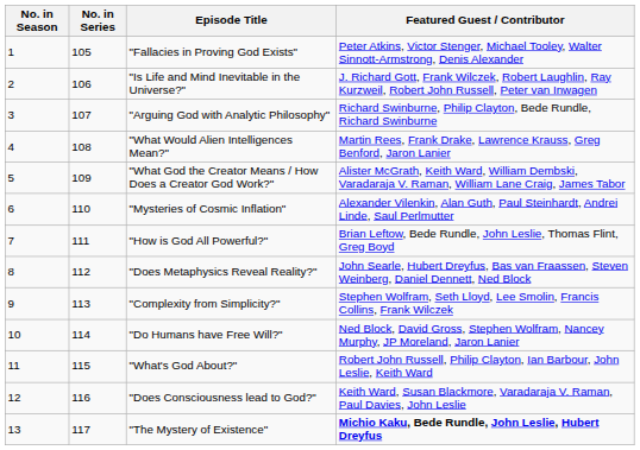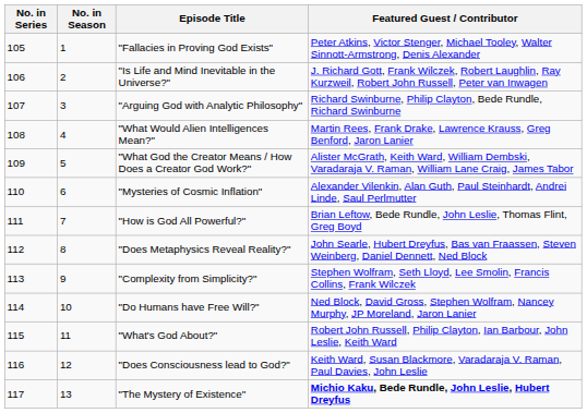 <table class="wikitable">
 <tr>
+<th>No. in Series</th>
 <th>No. in Season</th>
-<th>No. in Series</th>
 <th>Episode Title</th>
 <th>Featured Guest / Contributor</th>
 </tr>
 <tr>
+<td>105</td>
 <td>1</td>
-<td>105</td>
 <td>"Fallacies in Proving God Exists"</td>
 <td><a href='#'>Peter Atkins</a>, <a href='#'>Victor Stenger</a>, <a href='#'>Michael Tooley</a>, <a href='#'>Walter Sinnott-Armstrong</a>, <a href='#'>Denis Alexander</a></td>
 </tr>
 <tr>
+<td>106</td>
 <td>2</td>
-<td>106</td>
 <td>"Is Life and Mind Inevitable in the Universe?"</td>
 <td><a href='#'>J. Richard Gott</a>, <a href='#'>Frank Wilczek</a>, <a href='#'>Robert Laughlin</a>, <a href='#'>Ray Kurzweil</a>, <a href='#'>Robert John Russell</a>, <a href='#'>Peter van Inwagen</a></td>
 </tr>
 <tr>
+<td>107</td>
 <td>3</td>
-<td>107</td>
 <td>"Arguing God with Analytic Philosophy"</td>
 <td><a href='#'>Richard Swinburne</a>, <a href='#'>Philip Clayton</a>, Bede Rundle, <a href='#'>Richard Swinburne</a></td>
 </tr>
 <tr>
+<td>108</td>
 <td>4</td>
-<td>108</td>
 <td>"What Would Alien Intelligences Mean?"</td>
 <td><a href='#'>Martin Rees</a>, <a href='#'>Frank Drake</a>, <a href='#'>Lawrence Krauss</a>, <a href='#'>Greg Benford</a>, <a href='#'>Jaron Lanier</a></td>
 </tr>
 <tr>
+<td>109</td>
 <td>5</td>
-<td>109</td>
 <td>"What God the Creator Means / How Does a Creator God Work?"</td>
 <td><a href='#'>Alister McGrath</a>, <a href='#'>Keith Ward</a>, <a href='#'>William Dembski</a>, <a href='#'>Varadaraja V. Raman</a>, <a href='#'>William Lane Craig</a>, <a href='#'>James Tabor</a></td>
 </tr>
 <tr>
+<td>110</td>
 <td>6</td>
-<td>110</td>
 <td>"Mysteries of Cosmic Inflation"</td>
 <td><a href='#'>Alexander Vilenkin</a>, <a href='#'>Alan Guth</a>, <a href='#'>Paul Steinhardt</a>, <a href='#'>Andrei Linde</a>, <a href='#'>Saul Perlmutter</a></td>
 </tr>
 <tr>
+<td>111</td>
 <td>7</td>
-<td>111</td>
 <td>"How is God All Powerful?"</td>
 <td><a href='#'>Brian Leftow</a>, Bede Rundle, <a href='#'>John Leslie</a>, Thomas Flint, <a href='#'>Greg Boyd</a></td>
 </tr>
 <tr>
+<td>112</td>
 <td>8</td>
-<td>112</td>
 <td>"Does Metaphysics Reveal Reality?"</td>
 <td><a href='#'>John Searle</a>, <a href='#'>Hubert Dreyfus</a>, <a href='#'>Bas van Fraassen</a>, <a href='#'>Steven Weinberg</a>, <a href='#'>Daniel Dennett</a>, <a href='#'>Ned Block</a></td>
 </tr>
 <tr>
+<td>113</td>
 <td>9</td>
-<td>113</td>
 <td>"Complexity from Simplicity?"</td>
 <td><a href='#'>Stephen Wolfram</a>, <a href='#'>Seth Lloyd</a>, <a href='#'>Lee Smolin</a>, <a href='#'>Francis Collins</a>, <a href='#'>Frank Wilczek</a></td>
 </tr>
 <tr>
+<td>114</td>
 <td>10</td>
-<td>114</td>
 <td>"Do Humans have Free Will?"</td>
 <td><a href='#'>Ned Block</a>, <a href='#'>David Gross</a>, <a href='#'>Stephen Wolfram</a>, <a href='#'>Nancey Murphy</a>, <a href='#'>JP Moreland</a>, <a href='#'>Jaron Lanier</a></td>
 </tr>
 <tr>
+<td>115</td>
 <td>11</td>
-<td>115</td>
 <td>"What's God About?"</td>
 <td><a href='#'>Robert John Russell</a>, <a href='#'>Philip Clayton</a>, <a href='#'>Ian Barbour</a>, <a href='#'>John Leslie</a>, <a href='#'>Keith Ward</a></td>
 </tr>
 <tr>
+<td>116</td>
 <td>12</td>
-<td>116</td>
 <td>"Does Consciousness lead to God?"</td>
 <td><a href='#'>Keith Ward</a>, <a href='#'>Susan Blackmore</a>, <a href='#'>Varadaraja V. Raman</a>, <a href='#'>Paul Davies</a>, <a href='#'>John Leslie</a></td>
 </tr>
 <tr>
+<td>117</td>
 <td>13</td>
-<td>117</td>
 <td>"The Mystery of Existence"</td>
 <td><strong><a href='#'>Michio Kaku</a>, Bede Rundle, <a href='#'>John Leslie</a>, <a href='#'>Hubert Dreyfus</a></strong></td>
 </tr>
 </table>
